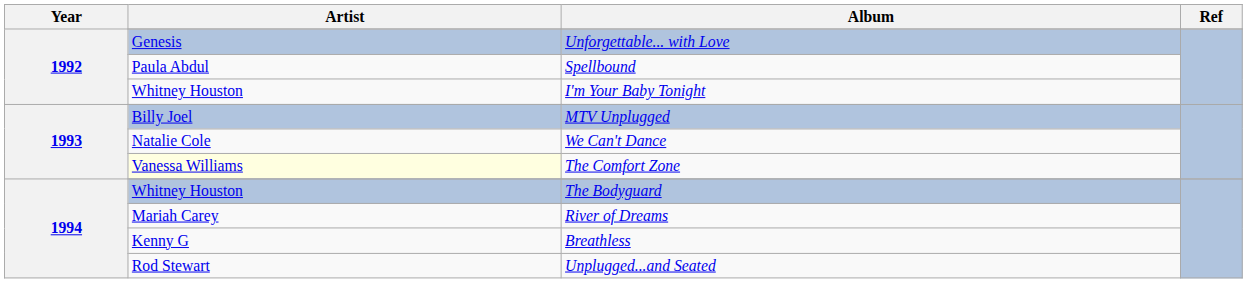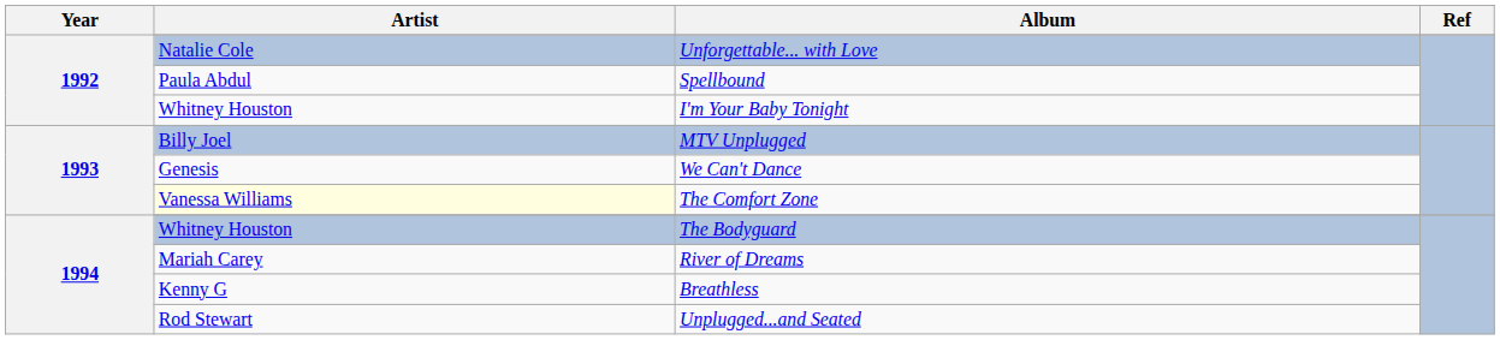 <table class="wikitable" width="100%">
 <tr>
 <th width="10%">Year</th>
 <th width="35%">Artist</th>
 <th width="50%">Album</th>
 <th width="5%">Ref</th>
 </tr>
 <tr>
 <th rowspan="4" align="center"><a href='#'>1992<br></a></th>
 </tr>
 <tr style="background:#B0C4DE">
-<td><a href='#'>Genesis</a></td>
+<td><a href='#'>Natalie Cole</a></td>
 <td><em><a href='#'>Unforgettable... with Love</a></em></td>
 <td rowspan="3"></td>
 </tr>
 <tr>
 <td><a href='#'>Paula Abdul</a></td>
 <td><em><a href='#'>Spellbound</a></em></td>
 </tr>
 <tr>
 <td><a href='#'>Whitney Houston</a></td>
 <td><em><a href='#'>I'm Your Baby Tonight</a></em></td>
 </tr>
 <tr>
 <th rowspan="4" align="center"><a href='#'>1993<br></a></th>
 </tr>
 <tr style="background:#B0C4DE">
 <td><a href='#'>Billy Joel</a></td>
 <td><em><a href='#'>MTV Unplugged</a></em></td>
 <td rowspan="3"></td>
 </tr>
 <tr>
-<td><a href='#'>Natalie Cole</a></td>
+<td><a href='#'>Genesis</a></td>
 <td><em><a href='#'>We Can't Dance</a></em></td>
 </tr>
 <tr>
 <td style="background: lightyellow;"><a href='#'>Vanessa Williams</a></td>
 <td><em><a href='#'>The Comfort Zone</a></em></td>
 </tr>
 <tr>
 <th rowspan="5" align="center"><a href='#'>1994<br></a></th>
 </tr>
 <tr style="background:#B0C4DE">
 <td><a href='#'>Whitney Houston</a></td>
 <td><em><a href='#'>The Bodyguard</a></em></td>
 <td rowspan="4"></td>
 </tr>
 <tr>
 <td><a href='#'>Mariah Carey</a></td>
 <td><em><a href='#'>River of Dreams</a></em></td>
 </tr>
 <tr>
 <td><a href='#'>Kenny G</a></td>
 <td><em><a href='#'>Breathless</a></em></td>
 </tr>
 <tr>
 <td><a href='#'>Rod Stewart</a></td>
 <td><em><a href='#'>Unplugged...and Seated</a></em></td>
 </tr>
 </table>
